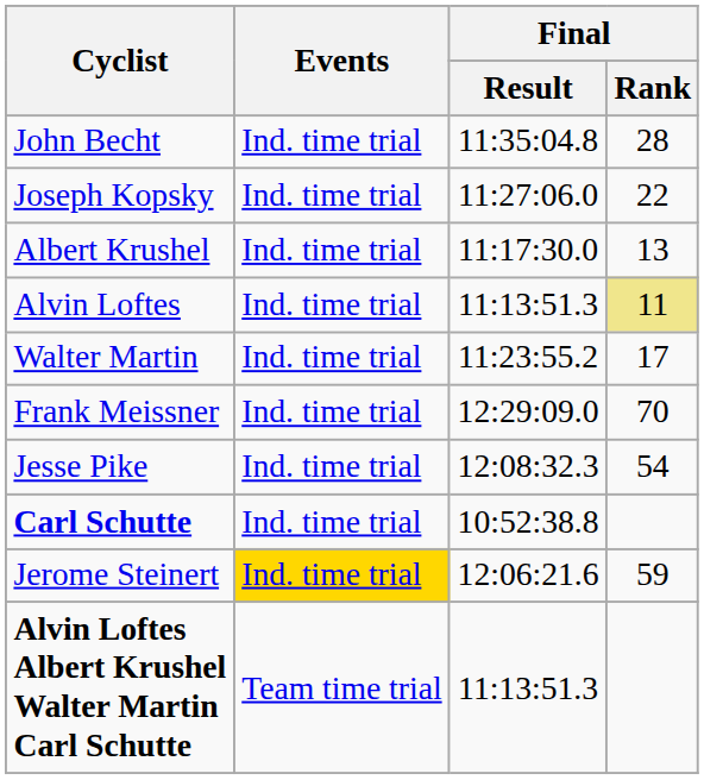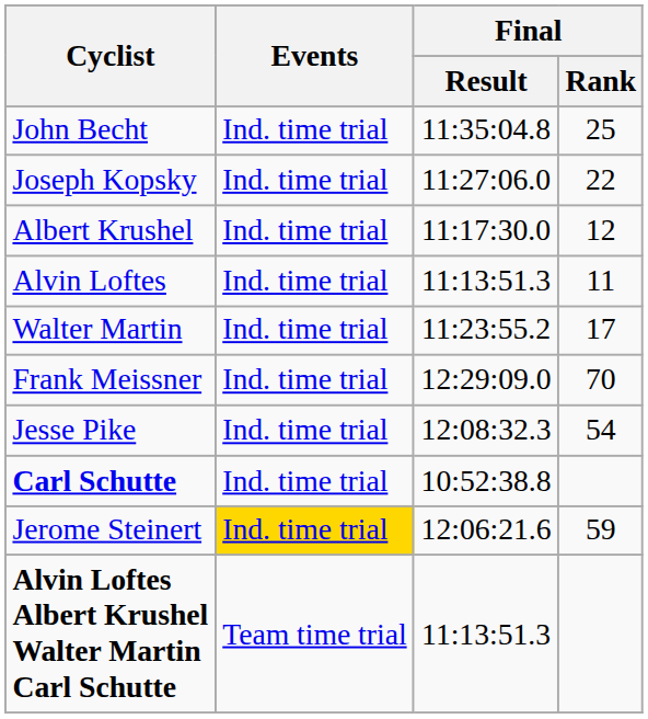 <table class=wikitable style="font-size:90%">
 <tr>
 <th rowspan="2">Cyclist</th>
 <th rowspan="2">Events</th>
 <th colspan="2">Final</th>
 </tr>
 <tr>
 <th>Result</th>
 <th>Rank</th>
 </tr>
 <tr>
 <td><a href='#'>John Becht</a></td>
 <td><a href='#'>Ind. time trial</a></td>
 <td align=center>11:35:04.8</td>
-<td align=center>28</td>
+<td align=center>25</td>
 </tr>
 <tr>
 <td><a href='#'>Joseph Kopsky</a></td>
 <td><a href='#'>Ind. time trial</a></td>
 <td align=center>11:27:06.0</td>
 <td align=center>22</td>
 </tr>
 <tr>
 <td><a href='#'>Albert Krushel</a></td>
 <td><a href='#'>Ind. time trial</a></td>
 <td align=center>11:17:30.0</td>
-<td align=center>13</td>
+<td align=center>12</td>
 </tr>
 <tr>
 <td><a href='#'>Alvin Loftes</a></td>
 <td><a href='#'>Ind. time trial</a></td>
 <td align=center>11:13:51.3</td>
-<td align=center style="background: khaki;">11</td>
+<td align=center>11</td>
 </tr>
 <tr>
 <td><a href='#'>Walter Martin</a></td>
 <td><a href='#'>Ind. time trial</a></td>
 <td align=center>11:23:55.2</td>
 <td align=center>17</td>
 </tr>
 <tr>
 <td><a href='#'>Frank Meissner</a></td>
 <td><a href='#'>Ind. time trial</a></td>
 <td align=center>12:29:09.0</td>
 <td align=center>70</td>
 </tr>
 <tr>
 <td><a href='#'>Jesse Pike</a></td>
 <td><a href='#'>Ind. time trial</a></td>
 <td align=center>12:08:32.3</td>
 <td align=center>54</td>
 </tr>
 <tr>
 <td><strong><a href='#'>Carl Schutte</a></strong></td>
 <td><a href='#'>Ind. time trial</a></td>
 <td align=center>10:52:38.8</td>
 <td align=center></td>
 </tr>
 <tr>
 <td><a href='#'>Jerome Steinert</a></td>
 <td style="background: gold;"><a href='#'>Ind. time trial</a></td>
 <td align=center>12:06:21.6</td>
 <td align=center>59</td>
 </tr>
 <tr>
 <td><strong>Alvin Loftes <br> Albert Krushel <br> Walter Martin <br> Carl Schutte</strong></td>
 <td><a href='#'>Team time trial</a></td>
 <td align=center>11:13:51.3</td>
 <td align=center></td>
 </tr>
 </table>
